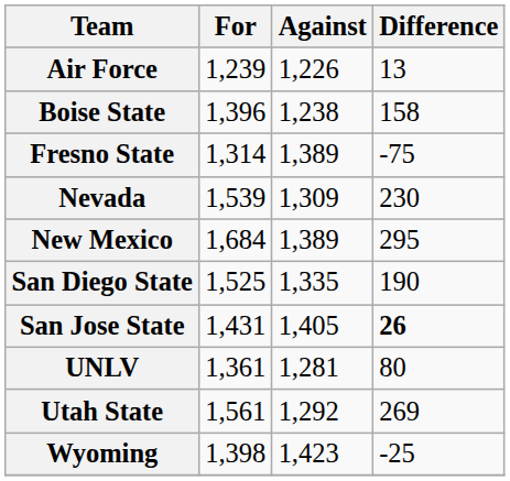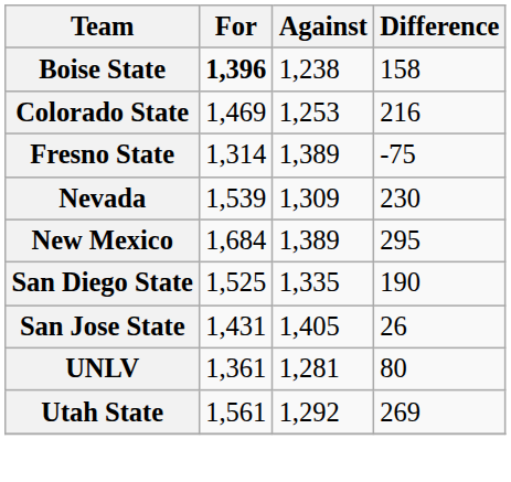 <table class="wikitable sortable">
 <tr>
 <th scope="col">Team</th>
 <th scope="col">For</th>
 <th scope="col">Against</th>
 <th scope="col">Difference</th>
 </tr>
 <tr>
-<th style=>Air Force</th>
-<td>1,239</td>
-<td>1,226</td>
-<td>13</td>
+<th style=>Boise State</th>
+<td><strong>1,396</strong></td>
+<td>1,238</td>
+<td>158</td>
 </tr>
 <tr>
-<th style=>Boise State</th>
-<td>1,396</td>
-<td>1,238</td>
-<td>158</td>
+<th style=>Colorado State</th>
+<td>1,469</td>
+<td>1,253</td>
+<td>216</td>
 </tr>
 <tr>
 <th style=>Fresno State</th>
 <td>1,314</td>
 <td>1,389</td>
 <td>-75</td>
 </tr>
 <tr>
 <th style=>Nevada</th>
 <td>1,539</td>
 <td>1,309</td>
 <td>230</td>
 </tr>
 <tr>
 <th style=>New Mexico</th>
 <td>1,684</td>
 <td>1,389</td>
 <td>295</td>
 </tr>
 <tr>
 <th style=>San Diego State</th>
 <td>1,525</td>
 <td>1,335</td>
 <td>190</td>
 </tr>
 <tr>
 <th style=>San Jose State</th>
 <td>1,431</td>
 <td>1,405</td>
-<td><strong>26</strong></td>
+<td>26</td>
 </tr>
 <tr>
 <th style=>UNLV</th>
 <td>1,361</td>
 <td>1,281</td>
 <td>80</td>
 </tr>
 <tr>
 <th style=>Utah State</th>
 <td>1,561</td>
 <td>1,292</td>
 <td>269</td>
 </tr>
 <tr>
-<th style=>Wyoming</th>
-<td>1,398</td>
-<td>1,423</td>
-<td>-25</td>
-</tr>
-<tr>
 </tr>
 </table>
